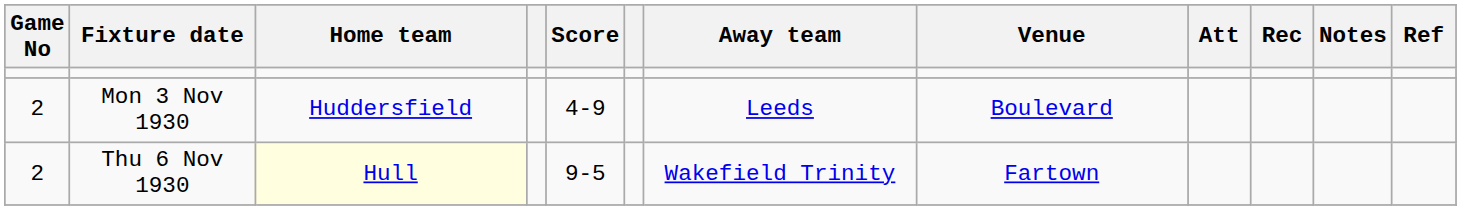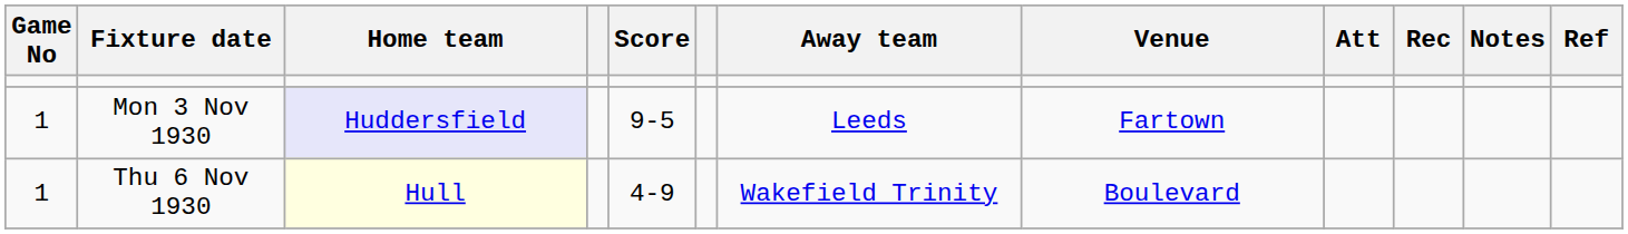 <table class="wikitable" style="text-align:center;">
 <tr>
 <th width=20 abbr="No">Game No</th>
 <th width=100 abbr="Date">Fixture date</th>
 <th width=150 abbr="Home team">Home team</th>
 <th width=5 abbr="space"></th>
 <th width=20 abbr="Score">Score</th>
 <th width=5 abbr="space"></th>
 <th width=150 abbr="Away team">Away team</th>
 <th width=150 abbr="Venue">Venue</th>
 <th width=30 abbr="Att">Att</th>
 <th width=30 abbr="Rec">Rec</th>
 <th width=20 abbr="Notes">Notes</th>
 <th width=30 abbr="Ref">Ref</th>
 </tr>
 <tr>
 <td></td>
 <td></td>
 <td></td>
 <td></td>
 <td></td>
 <td></td>
 <td></td>
 <td></td>
 <td></td>
 <td></td>
 <td></td>
 </tr>
 <tr>
-<td>2</td>
+<td>1</td>
 <td>Mon 3 Nov 1930</td>
-<td><a href='#'>Huddersfield</a></td>
+<td style="background: lavender;"><a href='#'>Huddersfield</a></td>
+<td></td>
+<td>9-5</td>
+<td></td>
+<td><a href='#'>Leeds</a></td>
+<td><a href='#'>Fartown</a></td>
+<td></td>
+<td></td>
+<td></td>
+<td></td>
+</tr>
+<tr>
+<td>1</td>
+<td>Thu 6 Nov 1930</td>
+<td style="background: lightyellow;"><a href='#'>Hull</a></td>
 <td></td>
 <td>4-9</td>
 <td></td>
-<td><a href='#'>Leeds</a></td>
+<td><a href='#'>Wakefield Trinity</a></td>
 <td><a href='#'>Boulevard</a></td>
 <td></td>
 <td></td>
 <td></td>
 <td></td>
 </tr>
-<tr>
-<td>2</td>
-<td>Thu 6 Nov 1930</td>
-<td style="background: lightyellow;"><a href='#'>Hull</a></td>
-<td></td>
-<td>9-5</td>
-<td></td>
-<td><a href='#'>Wakefield Trinity</a></td>
-<td><a href='#'>Fartown</a></td>
-<td></td>
-<td></td>
-<td></td>
-<td></td>
-</tr>
 </table>
